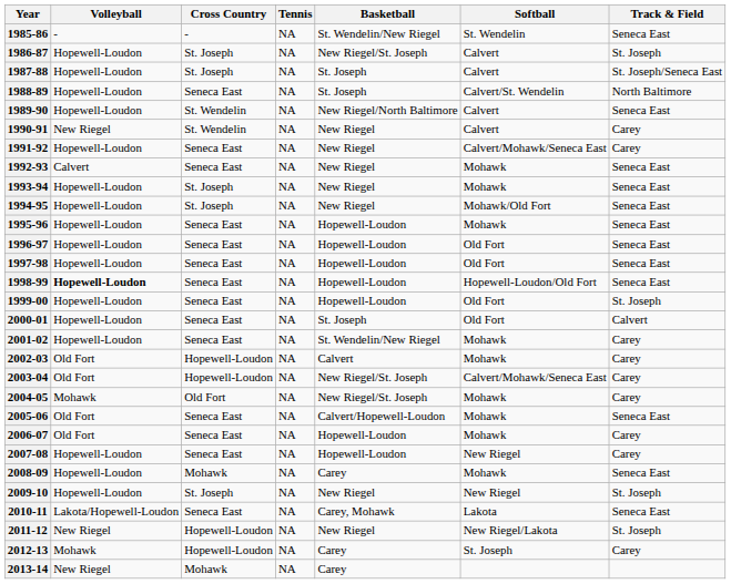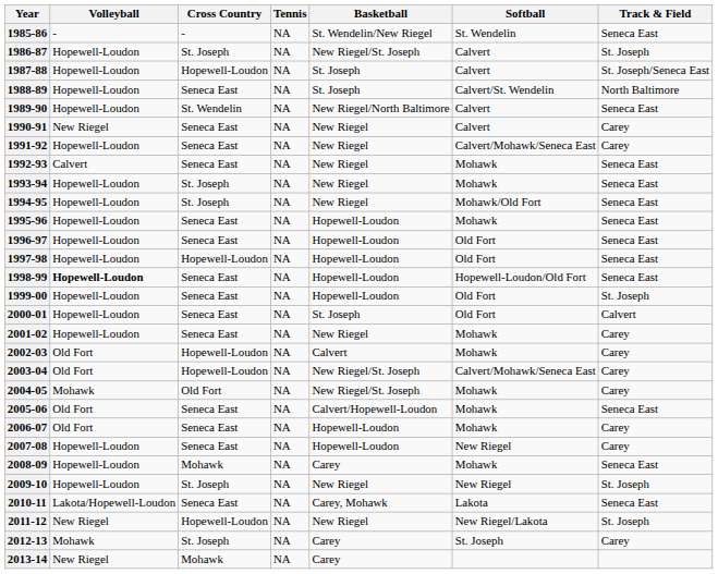 <table class="wikitable">
 <tr>
 <th>Year</th>
 <th>Volleyball</th>
 <th>Cross Country</th>
 <th>Tennis</th>
 <th>Basketball</th>
 <th>Softball</th>
 <th>Track & Field</th>
 </tr>
 <tr align="left">
 <th>1985-86</th>
 <td>-</td>
 <td>-</td>
 <td>NA</td>
 <td>St. Wendelin/New Riegel</td>
 <td>St. Wendelin</td>
 <td>Seneca East</td>
 </tr>
 <tr align="left">
 <th>1986-87</th>
 <td>Hopewell-Loudon</td>
 <td>St. Joseph</td>
 <td>NA</td>
 <td>New Riegel/St. Joseph</td>
 <td>Calvert</td>
 <td>St. Joseph</td>
 </tr>
 <tr align="left">
 <th>1987-88</th>
 <td>Hopewell-Loudon</td>
-<td>St. Joseph</td>
+<td>Hopewell-Loudon</td>
 <td>NA</td>
 <td>St. Joseph</td>
 <td>Calvert</td>
 <td>St. Joseph/Seneca East</td>
 </tr>
 <tr align="left">
 <th>1988-89</th>
 <td>Hopewell-Loudon</td>
 <td>Seneca East</td>
 <td>NA</td>
 <td>St. Joseph</td>
 <td>Calvert/St. Wendelin</td>
 <td>North Baltimore</td>
 </tr>
 <tr align="left">
 <th>1989-90</th>
 <td>Hopewell-Loudon</td>
 <td>St. Wendelin</td>
 <td>NA</td>
 <td>New Riegel/North Baltimore</td>
 <td>Calvert</td>
 <td>Seneca East</td>
 </tr>
 <tr align="left">
 <th>1990-91</th>
 <td>New Riegel</td>
-<td>St. Wendelin</td>
+<td>Seneca East</td>
 <td>NA</td>
 <td>New Riegel</td>
 <td>Calvert</td>
 <td>Carey</td>
 </tr>
 <tr align="left">
 <th>1991-92</th>
 <td>Hopewell-Loudon</td>
 <td>Seneca East</td>
 <td>NA</td>
 <td>New Riegel</td>
 <td>Calvert/Mohawk/Seneca East</td>
 <td>Carey</td>
 </tr>
 <tr align="left">
 <th>1992-93</th>
 <td>Calvert</td>
 <td>Seneca East</td>
 <td>NA</td>
 <td>New Riegel</td>
 <td>Mohawk</td>
 <td>Seneca East</td>
 </tr>
 <tr align="left">
 <th>1993-94</th>
 <td>Hopewell-Loudon</td>
 <td>St. Joseph</td>
 <td>NA</td>
 <td>New Riegel</td>
 <td>Mohawk</td>
 <td>Seneca East</td>
 </tr>
 <tr align="left">
 <th>1994-95</th>
 <td>Hopewell-Loudon</td>
 <td>St. Joseph</td>
 <td>NA</td>
 <td>New Riegel</td>
 <td>Mohawk/Old Fort</td>
 <td>Seneca East</td>
 </tr>
 <tr align="left">
 <th>1995-96</th>
 <td>Hopewell-Loudon</td>
 <td>Seneca East</td>
 <td>NA</td>
 <td>Hopewell-Loudon</td>
 <td>Mohawk</td>
 <td>Seneca East</td>
 </tr>
 <tr align="left">
 <th>1996-97</th>
 <td>Hopewell-Loudon</td>
 <td>Seneca East</td>
 <td>NA</td>
 <td>Hopewell-Loudon</td>
 <td>Old Fort</td>
 <td>Seneca East</td>
 </tr>
 <tr align="left">
 <th>1997-98</th>
 <td>Hopewell-Loudon</td>
-<td>Seneca East</td>
+<td>Hopewell-Loudon</td>
 <td>NA</td>
 <td>Hopewell-Loudon</td>
 <td>Old Fort</td>
 <td>Seneca East</td>
 </tr>
 <tr align="left">
 <th>1998-99</th>
 <td><strong>Hopewell-Loudon</strong></td>
 <td>Seneca East</td>
 <td>NA</td>
 <td>Hopewell-Loudon</td>
 <td>Hopewell-Loudon/Old Fort</td>
 <td>Seneca East</td>
 </tr>
 <tr align="left">
 <th>1999-00</th>
 <td>Hopewell-Loudon</td>
 <td>Seneca East</td>
 <td>NA</td>
 <td>Hopewell-Loudon</td>
 <td>Old Fort</td>
 <td>St. Joseph</td>
 </tr>
 <tr align="left">
 <th>2000-01</th>
 <td>Hopewell-Loudon</td>
 <td>Seneca East</td>
 <td>NA</td>
 <td>St. Joseph</td>
 <td>Old Fort</td>
 <td>Calvert</td>
 </tr>
 <tr align="left">
 <th>2001-02</th>
 <td>Hopewell-Loudon</td>
 <td>Seneca East</td>
 <td>NA</td>
-<td>St. Wendelin/New Riegel</td>
+<td>New Riegel</td>
 <td>Mohawk</td>
 <td>Carey</td>
 </tr>
 <tr align="left">
 <th>2002-03</th>
 <td>Old Fort</td>
 <td>Hopewell-Loudon</td>
 <td>NA</td>
 <td>Calvert</td>
 <td>Mohawk</td>
 <td>Carey</td>
 </tr>
 <tr align="left">
 <th>2003-04</th>
 <td>Old Fort</td>
 <td>Hopewell-Loudon</td>
 <td>NA</td>
 <td>New Riegel/St. Joseph</td>
 <td>Calvert/Mohawk/Seneca East</td>
 <td>Carey</td>
 </tr>
 <tr align="left">
 <th>2004-05</th>
 <td>Mohawk</td>
 <td>Old Fort</td>
 <td>NA</td>
 <td>New Riegel/St. Joseph</td>
 <td>Mohawk</td>
 <td>Carey</td>
 </tr>
 <tr align="left">
 <th>2005-06</th>
 <td>Old Fort</td>
 <td>Seneca East</td>
 <td>NA</td>
 <td>Calvert/Hopewell-Loudon</td>
 <td>Mohawk</td>
 <td>Seneca East</td>
 </tr>
 <tr align="left">
 <th>2006-07</th>
 <td>Old Fort</td>
 <td>Seneca East</td>
 <td>NA</td>
 <td>Hopewell-Loudon</td>
 <td>Mohawk</td>
 <td>Carey</td>
 </tr>
 <tr align="left">
 <th>2007-08</th>
 <td>Hopewell-Loudon</td>
 <td>Seneca East</td>
 <td>NA</td>
 <td>Hopewell-Loudon</td>
 <td>New Riegel</td>
 <td>Carey</td>
 </tr>
 <tr align="left">
 <th>2008-09</th>
 <td>Hopewell-Loudon</td>
 <td>Mohawk</td>
 <td>NA</td>
 <td>Carey</td>
 <td>Mohawk</td>
 <td>Seneca East</td>
 </tr>
 <tr align="left">
 <th>2009-10</th>
 <td>Hopewell-Loudon</td>
 <td>St. Joseph</td>
 <td>NA</td>
 <td>New Riegel</td>
 <td>New Riegel</td>
 <td>St. Joseph</td>
 </tr>
 <tr align="left">
 <th>2010-11</th>
 <td>Lakota/Hopewell-Loudon</td>
 <td>Seneca East</td>
 <td>NA</td>
 <td>Carey, Mohawk</td>
 <td>Lakota</td>
 <td>Seneca East</td>
 </tr>
 <tr align="left">
 <th>2011-12</th>
 <td>New Riegel</td>
 <td>Hopewell-Loudon</td>
 <td>NA</td>
 <td>New Riegel</td>
 <td>New Riegel/Lakota</td>
 <td>St. Joseph</td>
 </tr>
 <tr align="left">
 <th>2012-13</th>
 <td>Mohawk</td>
-<td>Hopewell-Loudon</td>
+<td>St. Joseph</td>
 <td>NA</td>
 <td>Carey</td>
 <td>St. Joseph</td>
 <td>Carey</td>
 </tr>
 <tr align="left">
 <th>2013-14</th>
 <td>New Riegel</td>
 <td>Mohawk</td>
 <td>NA</td>
 <td>Carey</td>
 <td></td>
 <td></td>
 </tr>
 </table>
